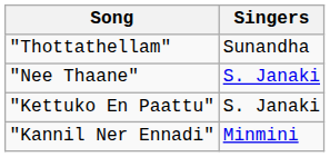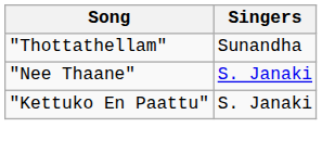 <table class="wikitable" style="font-size:95%;">
 <tr>
 <th>Song</th>
 <th>Singers</th>
 </tr>
 <tr>
 <td>"Thottathellam"</td>
 <td>Sunandha</td>
 </tr>
 <tr>
 <td>"Nee Thaane"</td>
 <td><a href='#'>S. Janaki</a></td>
 </tr>
 <tr>
 <td>"Kettuko En Paattu"</td>
 <td>S. Janaki</td>
 </tr>
-<tr>
-<td>"Kannil Ner Ennadi"</td>
-<td><a href='#'>Minmini</a></td>
-</tr>
 </table>
